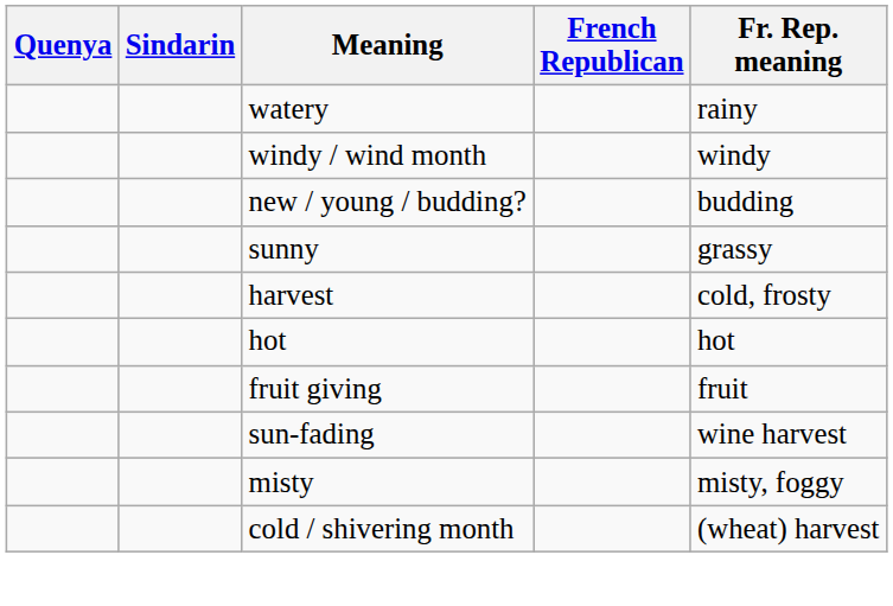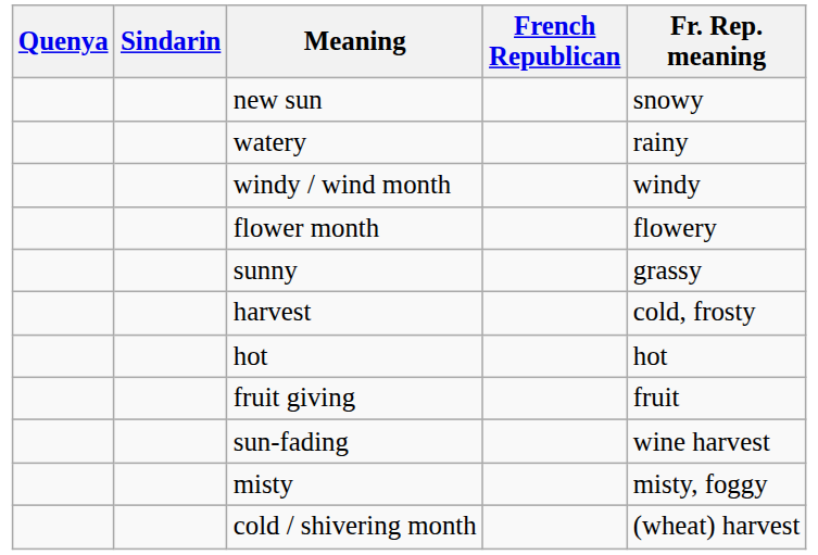 <table class="wikitable" style="margin:1em auto;">
 <tr>
 <th><a href='#'>Quenya</a></th>
 <th><a href='#'>Sindarin</a></th>
 <th>Meaning</th>
 <th><a href='#'>French<br>Republican</a></th>
 <th>Fr. Rep.<br>meaning</th>
+</tr>
+<tr>
+<td></td>
+<td></td>
+<td>new sun</td>
+<td><a href='#'></a></td>
+<td>snowy</td>
 </tr>
 <tr>
 <td></td>
 <td></td>
 <td>watery</td>
 <td><a href='#'></a></td>
 <td>rainy</td>
 </tr>
 <tr>
 <td></td>
 <td></td>
 <td>windy / wind month</td>
 <td><a href='#'></a></td>
 <td>windy</td>
 </tr>
 <tr>
 <td></td>
 <td></td>
-<td>new / young / budding? </td>
+<td>flower month</td>
 <td><a href='#'></a></td>
-<td>budding</td>
+<td>flowery</td>
 </tr>
 <tr>
 <td></td>
 <td></td>
 <td>sunny</td>
 <td><a href='#'></a></td>
 <td>grassy</td>
 </tr>
 <tr>
 <td></td>
 <td></td>
 <td>harvest </td>
 <td><a href='#'></a></td>
 <td>cold, frosty</td>
 </tr>
 <tr>
 <td></td>
 <td></td>
 <td>hot</td>
 <td><a href='#'></a></td>
 <td>hot</td>
 </tr>
 <tr>
 <td></td>
 <td></td>
 <td>fruit giving</td>
 <td><a href='#'></a></td>
 <td>fruit</td>
 </tr>
 <tr>
 <td></td>
 <td></td>
 <td>sun-fading</td>
 <td><a href='#'></a></td>
 <td>wine harvest</td>
 </tr>
 <tr>
 <td></td>
 <td></td>
 <td>misty</td>
 <td><a href='#'></a></td>
 <td>misty, foggy</td>
 </tr>
 <tr>
 <td></td>
 <td></td>
 <td>cold / shivering month</td>
 <td><a href='#'></a></td>
 <td>(wheat) harvest</td>
 </tr>
 </table>
